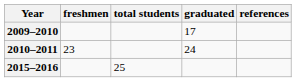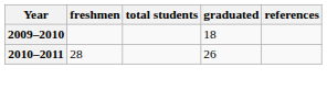 <table class="wikitable">
 <tr>
 <th>Year</th>
 <th>freshmen</th>
 <th>total students</th>
 <th>graduated</th>
 <th>references</th>
 </tr>
 <tr>
 <th>2009–2010</th>
 <td></td>
 <td></td>
-<td>17</td>
+<td>18</td>
 <td></td>
 </tr>
 <tr>
 <th>2010–2011</th>
-<td>23</td>
+<td>28</td>
 <td></td>
-<td>24</td>
-<td></td>
-</tr>
-<tr>
-<th>2015–2016</th>
-<td></td>
-<td>25</td>
-<td></td>
+<td>26</td>
 <td></td>
 </tr>
 </table>
